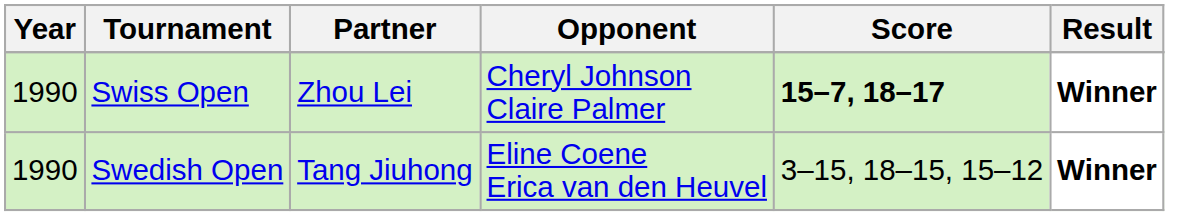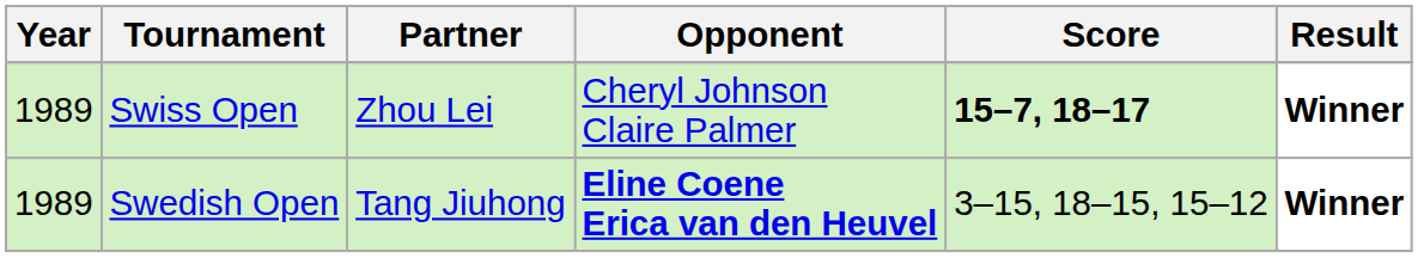 <table class="sortable wikitable" style="font-size: 90%;">
 <tr>
 <th>Year</th>
 <th>Tournament</th>
 <th>Partner</th>
 <th>Opponent</th>
 <th>Score</th>
 <th>Result</th>
 </tr>
 <tr>
 </tr>
 <tr style="background:#D4F1C5">
-<td align="center">1990</td>
+<td align="center">1989</td>
 <td align="left"><a href='#'>Swiss Open</a></td>
 <td align="left"> <a href='#'>Zhou Lei</a></td>
 <td align="left"> <a href='#'>Cheryl Johnson</a> <br> <a href='#'>Claire Palmer</a></td>
 <td align="left"><strong>15–7, 18–17</strong></td>
 <td style="text-align:left; background:white"> <strong>Winner</strong></td>
 </tr>
 <tr style="background:#D4F1C5">
-<td align="center">1990</td>
+<td align="center">1989</td>
 <td align="left"><a href='#'>Swedish Open</a></td>
 <td align="left"> <a href='#'>Tang Jiuhong</a></td>
-<td align="left"> <a href='#'>Eline Coene</a> <br> <a href='#'>Erica van den Heuvel</a></td>
+<td align="left"><strong> <a href='#'>Eline Coene</a> <br> <a href='#'>Erica van den Heuvel</a></strong></td>
 <td align="left">3–15, 18–15, 15–12</td>
 <td style="text-align:left; background:white"> <strong>Winner</strong></td>
 </tr>
 </table>
